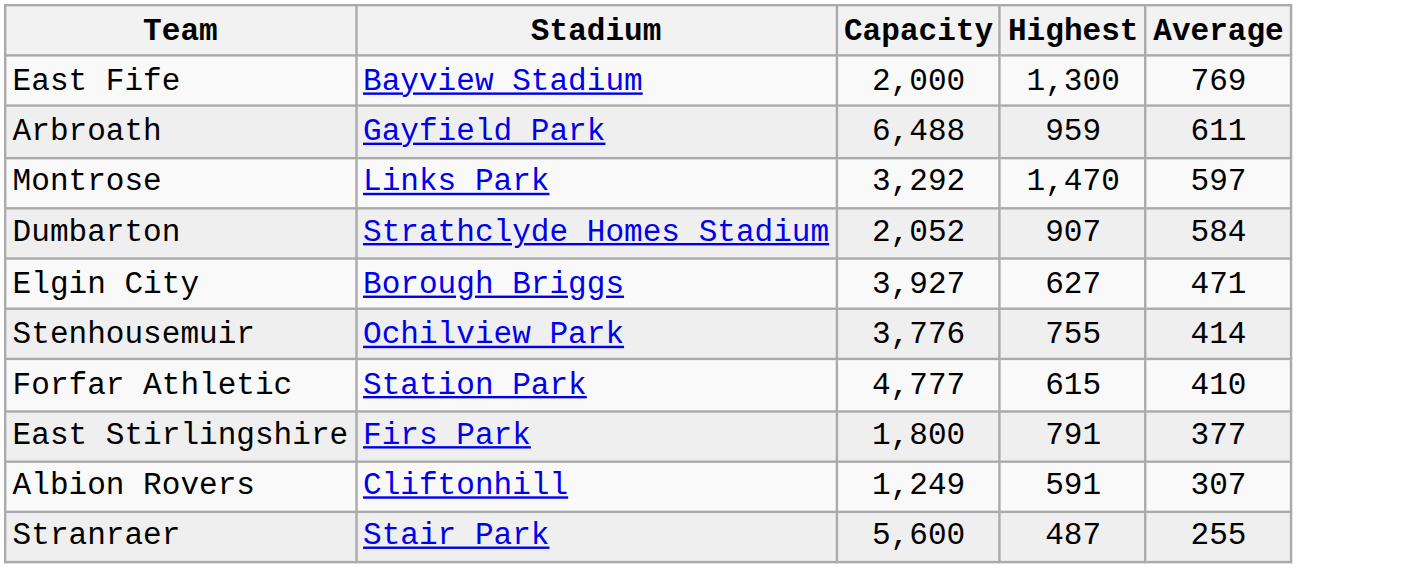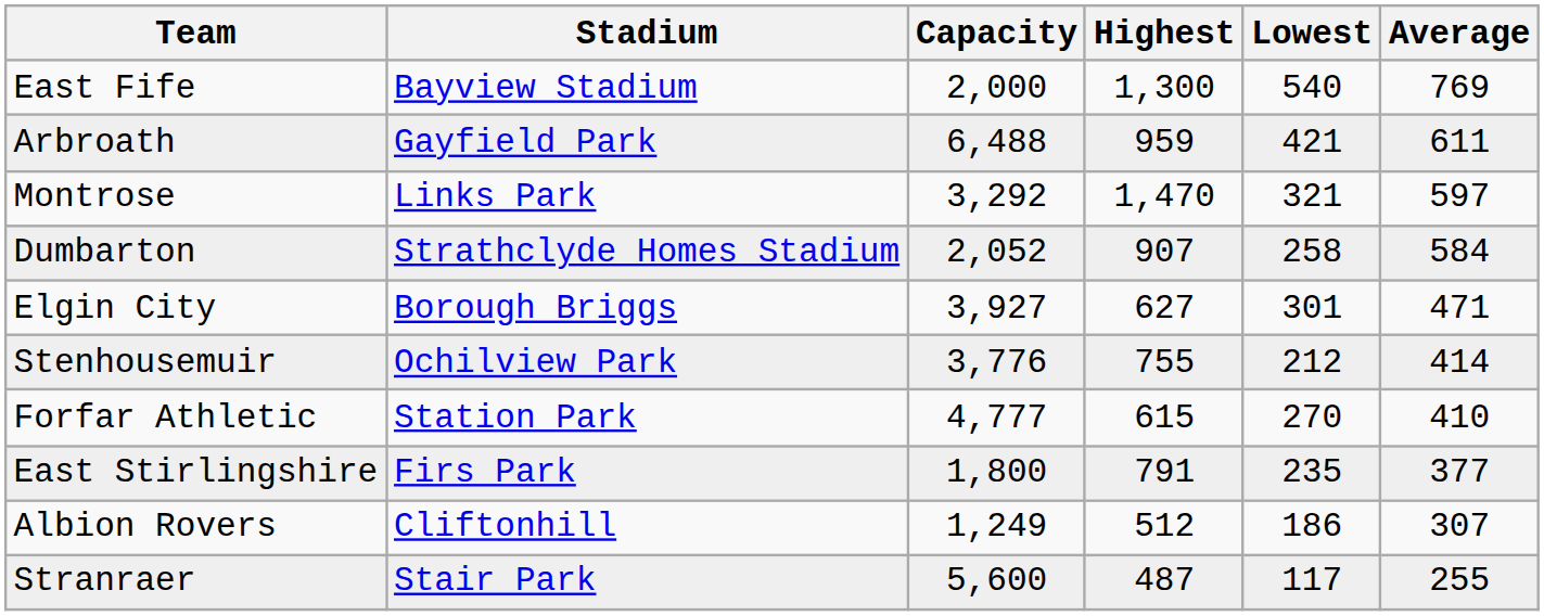 <table class="sortable wikitable" style="text-align: center;">
 <tr>
 <th class=unsortable>Team</th>
 <th class=unsortable>Stadium</th>
 <th>Capacity</th>
 <th>Highest</th>
+<th>Lowest</th>
 <th>Average</th>
 </tr>
 <tr>
 <td align=left>East Fife</td>
 <td align=left><a href='#'>Bayview Stadium</a></td>
 <td>2,000</td>
 <td>1,300</td>
+<td>540</td>
 <td>769</td>
 </tr>
 <tr bgcolor="#EFEFEF">
 <td align=left>Arbroath</td>
 <td align=left><a href='#'>Gayfield Park</a></td>
 <td>6,488</td>
 <td>959</td>
+<td>421</td>
 <td>611</td>
 </tr>
 <tr>
 <td align=left>Montrose</td>
 <td align=left><a href='#'>Links Park</a></td>
 <td>3,292</td>
 <td>1,470</td>
+<td>321</td>
 <td>597</td>
 </tr>
 <tr bgcolor="#EFEFEF">
 <td align=left>Dumbarton</td>
 <td align=left><a href='#'>Strathclyde Homes Stadium</a></td>
 <td>2,052</td>
 <td>907</td>
+<td>258</td>
 <td>584</td>
 </tr>
 <tr>
 <td align=left>Elgin City</td>
 <td align=left><a href='#'>Borough Briggs</a></td>
 <td>3,927</td>
 <td>627</td>
+<td>301</td>
 <td>471</td>
 </tr>
 <tr bgcolor="#EFEFEF">
 <td align=left>Stenhousemuir</td>
 <td align=left><a href='#'>Ochilview Park</a></td>
 <td>3,776</td>
 <td>755</td>
+<td>212</td>
 <td>414</td>
 </tr>
 <tr>
 <td align=left>Forfar Athletic</td>
 <td align=left><a href='#'>Station Park</a></td>
 <td>4,777</td>
 <td>615</td>
+<td>270</td>
 <td>410</td>
 </tr>
 <tr bgcolor="#EFEFEF">
 <td align=left>East Stirlingshire</td>
 <td align=left><a href='#'>Firs Park</a></td>
 <td>1,800</td>
 <td>791</td>
+<td>235</td>
 <td>377</td>
 </tr>
 <tr>
 <td align=left>Albion Rovers</td>
 <td align=left><a href='#'>Cliftonhill</a></td>
 <td>1,249</td>
-<td>591</td>
+<td>512</td>
+<td>186</td>
 <td>307</td>
 </tr>
 <tr bgcolor="#EFEFEF">
 <td align=left>Stranraer</td>
 <td align=left><a href='#'>Stair Park</a></td>
 <td>5,600</td>
 <td>487</td>
+<td>117</td>
 <td>255</td>
 </tr>
 </table>
